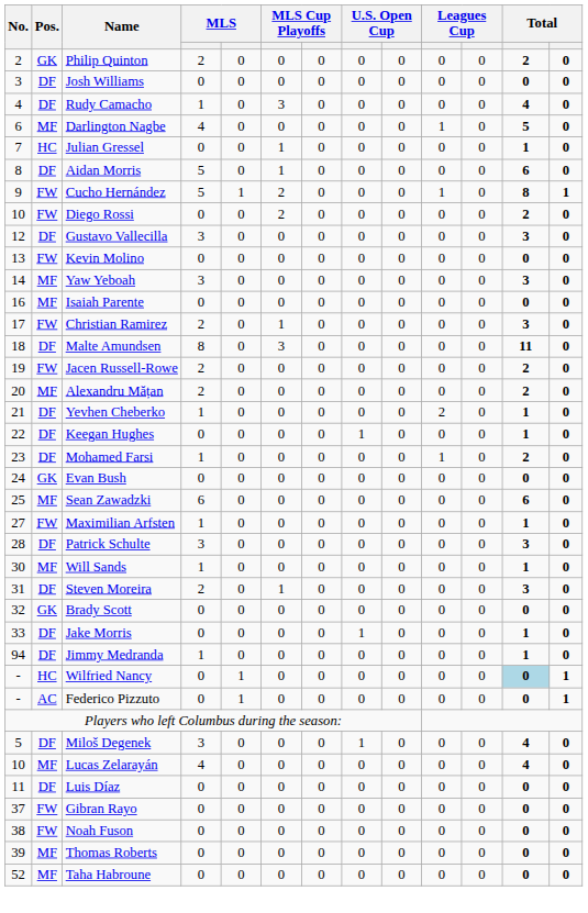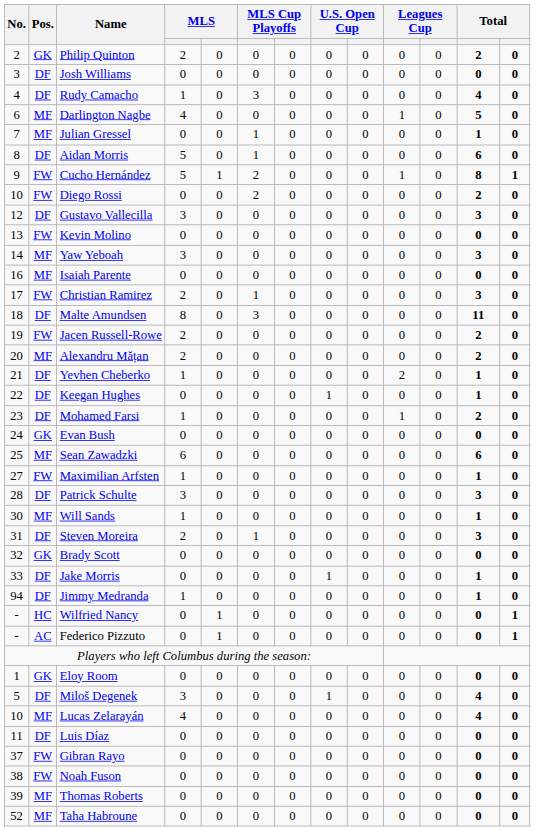 <table class="wikitable sortable" style="text-align: center;">
 <tr>
 <th rowspan=2>No.</th>
 <th rowspan=2>Pos.</th>
 <th rowspan=2>Name</th>
 <th colspan=2 style="width:85px;"><a href='#'>MLS</a></th>
 <th colspan=2 style="width:85px;"><a href='#'>MLS Cup Playoffs</a></th>
 <th colspan=2 style="width:85px;"><a href='#'>U.S. Open Cup</a></th>
 <th colspan=2 style="width:85px;"><a href='#'>Leagues Cup</a></th>
 <th colspan=2 style="width:85px;"><strong>Total</strong></th>
 </tr>
 <tr>
 <th></th>
 <th></th>
 <th></th>
 <th></th>
 <th></th>
 <th></th>
 <th></th>
 <th></th>
 <th></th>
 <th></th>
 </tr>
 <tr>
 <td>2</td>
 <td><a href='#'>GK</a></td>
 <td align=left> <a href='#'>Philip Quinton</a></td>
 <td>2</td>
 <td>0</td>
 <td>0</td>
 <td>0</td>
 <td>0</td>
 <td>0</td>
 <td>0</td>
 <td>0</td>
 <td><strong>2</strong></td>
 <td><strong>0</strong></td>
 </tr>
 <tr>
 <td>3</td>
 <td><a href='#'>DF</a></td>
 <td align=left> <a href='#'>Josh Williams</a></td>
 <td>0</td>
 <td>0</td>
 <td>0</td>
 <td>0</td>
 <td>0</td>
 <td>0</td>
 <td>0</td>
 <td>0</td>
 <td><strong>0</strong></td>
 <td><strong>0</strong></td>
 </tr>
 <tr>
 <td>4</td>
 <td><a href='#'>DF</a></td>
 <td align=left> <a href='#'>Rudy Camacho</a></td>
 <td>1</td>
 <td>0</td>
 <td>3</td>
 <td>0</td>
 <td>0</td>
 <td>0</td>
 <td>0</td>
 <td>0</td>
 <td><strong>4</strong></td>
 <td><strong>0</strong></td>
 </tr>
 <tr>
 <td>6</td>
 <td><a href='#'>MF</a></td>
 <td align=left> <a href='#'>Darlington Nagbe</a></td>
 <td>4</td>
 <td>0</td>
 <td>0</td>
 <td>0</td>
 <td>0</td>
 <td>0</td>
 <td>1</td>
 <td>0</td>
 <td><strong>5</strong></td>
 <td><strong>0</strong></td>
 </tr>
 <tr>
 <td>7</td>
-<td><a href='#'>HC</a></td>
+<td><a href='#'>MF</a></td>
 <td align=left> <a href='#'>Julian Gressel</a></td>
 <td>0</td>
 <td>0</td>
 <td>1</td>
 <td>0</td>
 <td>0</td>
 <td>0</td>
 <td>0</td>
 <td>0</td>
 <td><strong>1</strong></td>
 <td><strong>0</strong></td>
 </tr>
 <tr>
 <td>8</td>
 <td><a href='#'>DF</a></td>
 <td align=left> <a href='#'>Aidan Morris</a></td>
 <td>5</td>
 <td>0</td>
 <td>1</td>
 <td>0</td>
 <td>0</td>
 <td>0</td>
 <td>0</td>
 <td>0</td>
 <td><strong>6</strong></td>
 <td><strong>0</strong></td>
 </tr>
 <tr>
 <td>9</td>
 <td><a href='#'>FW</a></td>
 <td align=left> <a href='#'>Cucho Hernández</a></td>
 <td>5</td>
 <td>1</td>
 <td>2</td>
 <td>0</td>
 <td>0</td>
 <td>0</td>
 <td>1</td>
 <td>0</td>
 <td><strong>8</strong></td>
 <td><strong>1</strong></td>
 </tr>
 <tr>
 <td>10</td>
 <td><a href='#'>FW</a></td>
 <td align=left> <a href='#'>Diego Rossi</a></td>
 <td>0</td>
 <td>0</td>
 <td>2</td>
 <td>0</td>
 <td>0</td>
 <td>0</td>
 <td>0</td>
 <td>0</td>
 <td><strong>2</strong></td>
 <td><strong>0</strong></td>
 </tr>
 <tr>
 <td>12</td>
 <td><a href='#'>DF</a></td>
 <td align=left> <a href='#'>Gustavo Vallecilla</a></td>
 <td>3</td>
 <td>0</td>
 <td>0</td>
 <td>0</td>
 <td>0</td>
 <td>0</td>
 <td>0</td>
 <td>0</td>
 <td><strong>3</strong></td>
 <td><strong>0</strong></td>
 </tr>
 <tr>
 <td>13</td>
 <td><a href='#'>FW</a></td>
 <td align=left> <a href='#'>Kevin Molino</a></td>
 <td>0</td>
 <td>0</td>
 <td>0</td>
 <td>0</td>
 <td>0</td>
 <td>0</td>
 <td>0</td>
 <td>0</td>
 <td><strong>0</strong></td>
 <td><strong>0</strong></td>
 </tr>
 <tr>
 <td>14</td>
 <td><a href='#'>MF</a></td>
 <td align=left> <a href='#'>Yaw Yeboah</a></td>
 <td>3</td>
 <td>0</td>
 <td>0</td>
 <td>0</td>
 <td>0</td>
 <td>0</td>
 <td>0</td>
 <td>0</td>
 <td><strong>3</strong></td>
 <td><strong>0</strong></td>
 </tr>
 <tr>
 <td>16</td>
 <td><a href='#'>MF</a></td>
 <td align=left> <a href='#'>Isaiah Parente</a></td>
 <td>0</td>
 <td>0</td>
 <td>0</td>
 <td>0</td>
 <td>0</td>
 <td>0</td>
 <td>0</td>
 <td>0</td>
 <td><strong>0</strong></td>
 <td><strong>0</strong></td>
 </tr>
 <tr>
 <td>17</td>
 <td><a href='#'>FW</a></td>
 <td align=left> <a href='#'>Christian Ramirez</a></td>
 <td>2</td>
 <td>0</td>
 <td>1</td>
 <td>0</td>
 <td>0</td>
 <td>0</td>
 <td>0</td>
 <td>0</td>
 <td><strong>3</strong></td>
 <td><strong>0</strong></td>
 </tr>
 <tr>
 <td>18</td>
 <td><a href='#'>DF</a></td>
 <td align=left> <a href='#'>Malte Amundsen</a></td>
 <td>8</td>
 <td>0</td>
 <td>3</td>
 <td>0</td>
 <td>0</td>
 <td>0</td>
 <td>0</td>
 <td>0</td>
 <td><strong>11</strong></td>
 <td><strong>0</strong></td>
 </tr>
 <tr>
 <td>19</td>
 <td><a href='#'>FW</a></td>
 <td align=left> <a href='#'>Jacen Russell-Rowe</a></td>
 <td>2</td>
 <td>0</td>
 <td>0</td>
 <td>0</td>
 <td>0</td>
 <td>0</td>
 <td>0</td>
 <td>0</td>
 <td><strong>2</strong></td>
 <td><strong>0</strong></td>
 </tr>
 <tr>
 <td>20</td>
 <td><a href='#'>MF</a></td>
 <td align=left> <a href='#'>Alexandru Mățan</a></td>
 <td>2</td>
 <td>0</td>
 <td>0</td>
 <td>0</td>
 <td>0</td>
 <td>0</td>
 <td>0</td>
 <td>0</td>
 <td><strong>2</strong></td>
 <td><strong>0</strong></td>
 </tr>
 <tr>
 <td>21</td>
 <td><a href='#'>DF</a></td>
 <td align=left> <a href='#'>Yevhen Cheberko</a></td>
 <td>1</td>
 <td>0</td>
 <td>0</td>
 <td>0</td>
 <td>0</td>
 <td>0</td>
 <td>2</td>
 <td>0</td>
 <td><strong>1</strong></td>
 <td><strong>0</strong></td>
 </tr>
 <tr>
 <td>22</td>
 <td><a href='#'>DF</a></td>
 <td align=left> <a href='#'>Keegan Hughes</a></td>
 <td>0</td>
 <td>0</td>
 <td>0</td>
 <td>0</td>
 <td>1</td>
 <td>0</td>
 <td>0</td>
 <td>0</td>
 <td><strong>1</strong></td>
 <td><strong>0</strong></td>
 </tr>
 <tr>
 <td>23</td>
 <td><a href='#'>DF</a></td>
 <td align=left> <a href='#'>Mohamed Farsi</a></td>
 <td>1</td>
 <td>0</td>
 <td>0</td>
 <td>0</td>
 <td>0</td>
 <td>0</td>
 <td>1</td>
 <td>0</td>
 <td><strong>2</strong></td>
 <td><strong>0</strong></td>
 </tr>
 <tr>
 <td>24</td>
 <td><a href='#'>GK</a></td>
 <td align=left> <a href='#'>Evan Bush</a></td>
 <td>0</td>
 <td>0</td>
 <td>0</td>
 <td>0</td>
 <td>0</td>
 <td>0</td>
 <td>0</td>
 <td>0</td>
 <td><strong>0</strong></td>
 <td><strong>0</strong></td>
 </tr>
 <tr>
 <td>25</td>
 <td><a href='#'>MF</a></td>
 <td align=left> <a href='#'>Sean Zawadzki</a></td>
 <td>6</td>
 <td>0</td>
 <td>0</td>
 <td>0</td>
 <td>0</td>
 <td>0</td>
 <td>0</td>
 <td>0</td>
 <td><strong>6</strong></td>
 <td><strong>0</strong></td>
 </tr>
 <tr>
 <td>27</td>
 <td><a href='#'>FW</a></td>
 <td align=left> <a href='#'>Maximilian Arfsten</a></td>
 <td>1</td>
 <td>0</td>
 <td>0</td>
 <td>0</td>
 <td>0</td>
 <td>0</td>
 <td>0</td>
 <td>0</td>
 <td><strong>1</strong></td>
 <td><strong>0</strong></td>
 </tr>
 <tr>
 <td>28</td>
 <td><a href='#'>DF</a></td>
 <td align=left> <a href='#'>Patrick Schulte</a></td>
 <td>3</td>
 <td>0</td>
 <td>0</td>
 <td>0</td>
 <td>0</td>
 <td>0</td>
 <td>0</td>
 <td>0</td>
 <td><strong>3</strong></td>
 <td><strong>0</strong></td>
 </tr>
 <tr>
 <td>30</td>
 <td><a href='#'>MF</a></td>
 <td align=left> <a href='#'>Will Sands</a></td>
 <td>1</td>
 <td>0</td>
 <td>0</td>
 <td>0</td>
 <td>0</td>
 <td>0</td>
 <td>0</td>
 <td>0</td>
 <td><strong>1</strong></td>
 <td><strong>0</strong></td>
 </tr>
 <tr>
 <td>31</td>
 <td><a href='#'>DF</a></td>
 <td align=left> <a href='#'>Steven Moreira</a></td>
 <td>2</td>
 <td>0</td>
 <td>1</td>
 <td>0</td>
 <td>0</td>
 <td>0</td>
 <td>0</td>
 <td>0</td>
 <td><strong>3</strong></td>
 <td><strong>0</strong></td>
 </tr>
 <tr>
 <td>32</td>
 <td><a href='#'>GK</a></td>
 <td align=left> <a href='#'>Brady Scott</a></td>
 <td>0</td>
 <td>0</td>
 <td>0</td>
 <td>0</td>
 <td>0</td>
 <td>0</td>
 <td>0</td>
 <td>0</td>
 <td><strong>0</strong></td>
 <td><strong>0</strong></td>
 </tr>
 <tr>
 <td>33</td>
 <td><a href='#'>DF</a></td>
 <td align=left> <a href='#'>Jake Morris</a></td>
 <td>0</td>
 <td>0</td>
 <td>0</td>
 <td>0</td>
 <td>1</td>
 <td>0</td>
 <td>0</td>
 <td>0</td>
 <td><strong>1</strong></td>
 <td><strong>0</strong></td>
 </tr>
 <tr>
 <td>94</td>
 <td><a href='#'>DF</a></td>
 <td align=left> <a href='#'>Jimmy Medranda</a></td>
 <td>1</td>
 <td>0</td>
 <td>0</td>
 <td>0</td>
 <td>0</td>
 <td>0</td>
 <td>0</td>
 <td>0</td>
 <td><strong>1</strong></td>
 <td><strong>0</strong></td>
 </tr>
 <tr>
 <td>-</td>
 <td><a href='#'>HC</a></td>
 <td align=left> <a href='#'>Wilfried Nancy</a></td>
 <td>0</td>
 <td>1</td>
 <td>0</td>
 <td>0</td>
 <td>0</td>
 <td>0</td>
 <td>0</td>
 <td>0</td>
-<td style="background: lightblue;"><strong>0</strong></td>
+<td><strong>0</strong></td>
 <td><strong>1</strong></td>
 </tr>
 <tr>
 <td>-</td>
 <td><a href='#'>AC</a></td>
 <td align=left> Federico Pizzuto</td>
 <td>0</td>
 <td>1</td>
 <td>0</td>
 <td>0</td>
 <td>0</td>
 <td>0</td>
 <td>0</td>
 <td>0</td>
 <td><strong>0</strong></td>
 <td><strong>1</strong></td>
 </tr>
 <tr>
 <td colspan=9 align=center><em>Players who left Columbus during the season:</em></td>
+</tr>
+<tr>
+<td>1</td>
+<td><a href='#'>GK</a></td>
+<td align=left> <a href='#'>Eloy Room</a></td>
+<td>0</td>
+<td>0</td>
+<td>0</td>
+<td>0</td>
+<td>0</td>
+<td>0</td>
+<td>0</td>
+<td>0</td>
+<td><strong>0</strong></td>
+<td><strong>0</strong></td>
 </tr>
 <tr>
 <td>5</td>
 <td><a href='#'>DF</a></td>
 <td align=left> <a href='#'>Miloš Degenek</a></td>
 <td>3</td>
 <td>0</td>
 <td>0</td>
 <td>0</td>
 <td>1</td>
 <td>0</td>
 <td>0</td>
 <td>0</td>
 <td><strong>4</strong></td>
 <td><strong>0</strong></td>
 </tr>
 <tr>
 <td>10</td>
 <td><a href='#'>MF</a></td>
 <td align=left> <a href='#'>Lucas Zelarayán</a></td>
 <td>4</td>
 <td>0</td>
 <td>0</td>
 <td>0</td>
 <td>0</td>
 <td>0</td>
 <td>0</td>
 <td>0</td>
 <td><strong>4</strong></td>
 <td><strong>0</strong></td>
 </tr>
 <tr>
 <td>11</td>
 <td><a href='#'>DF</a></td>
 <td align=left> <a href='#'>Luis Díaz</a></td>
 <td>0</td>
 <td>0</td>
 <td>0</td>
 <td>0</td>
 <td>0</td>
 <td>0</td>
 <td>0</td>
 <td>0</td>
 <td><strong>0</strong></td>
 <td><strong>0</strong></td>
 </tr>
 <tr>
 <td>37</td>
 <td><a href='#'>FW</a></td>
 <td align=left> <a href='#'>Gibran Rayo</a></td>
 <td>0</td>
 <td>0</td>
 <td>0</td>
 <td>0</td>
 <td>0</td>
 <td>0</td>
 <td>0</td>
 <td>0</td>
 <td><strong>0</strong></td>
 <td><strong>0</strong></td>
 </tr>
 <tr>
 <td>38</td>
 <td><a href='#'>FW</a></td>
 <td align=left> <a href='#'>Noah Fuson</a></td>
 <td>0</td>
 <td>0</td>
 <td>0</td>
 <td>0</td>
 <td>0</td>
 <td>0</td>
 <td>0</td>
 <td>0</td>
 <td><strong>0</strong></td>
 <td><strong>0</strong></td>
 </tr>
 <tr>
 <td>39</td>
 <td><a href='#'>MF</a></td>
 <td align=left> <a href='#'>Thomas Roberts</a></td>
 <td>0</td>
 <td>0</td>
 <td>0</td>
 <td>0</td>
 <td>0</td>
 <td>0</td>
 <td>0</td>
 <td>0</td>
 <td><strong>0</strong></td>
 <td><strong>0</strong></td>
 </tr>
 <tr>
 <td>52</td>
 <td><a href='#'>MF</a></td>
 <td align=left> <a href='#'>Taha Habroune</a></td>
 <td>0</td>
 <td>0</td>
 <td>0</td>
 <td>0</td>
 <td>0</td>
 <td>0</td>
 <td>0</td>
 <td>0</td>
 <td><strong>0</strong></td>
 <td><strong>0</strong></td>
 </tr>
 </table>
